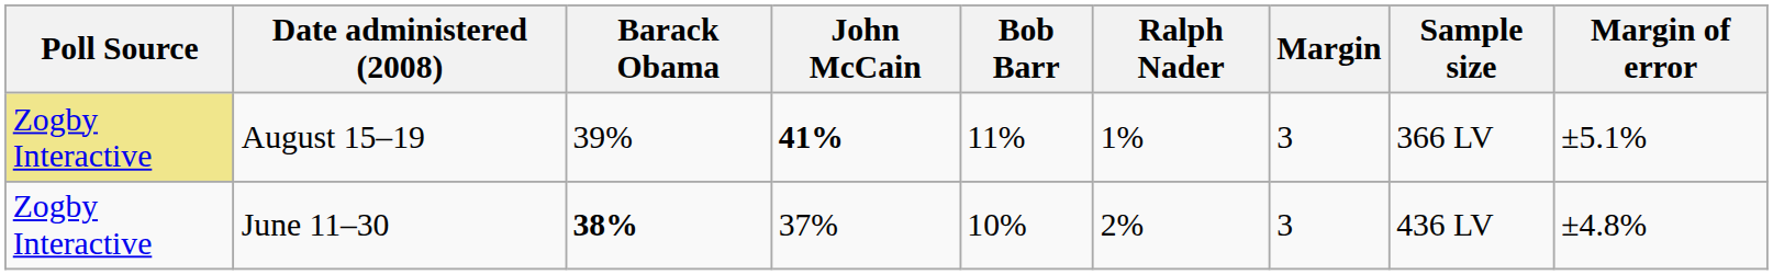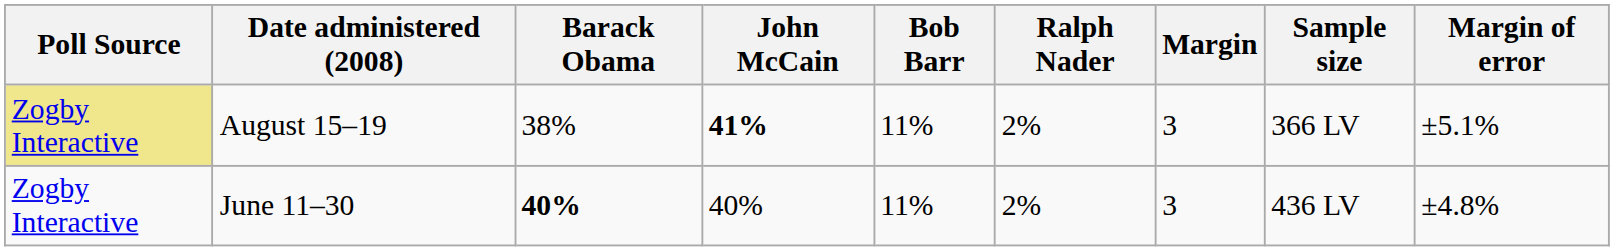 <table class="wikitable collapsible">
 <tr>
 <th>Poll Source</th>
 <th>Date administered (2008)</th>
 <th>Barack Obama</th>
 <th>John McCain</th>
 <th>Bob Barr</th>
 <th>Ralph Nader</th>
 <th>Margin</th>
 <th>Sample size</th>
 <th>Margin of error</th>
 </tr>
 <tr>
 <td style="background: khaki;"><a href='#'>Zogby Interactive</a></td>
 <td>August 15–19</td>
-<td>39%</td>
+<td>38%</td>
 <td><strong>41%</strong></td>
 <td>11%</td>
-<td>1%</td>
+<td>2%</td>
 <td>3</td>
 <td>366 LV</td>
 <td>±5.1%</td>
 </tr>
 <tr>
 <td><a href='#'>Zogby Interactive</a></td>
 <td>June 11–30</td>
-<td><strong>38%</strong></td>
-<td>37%</td>
-<td>10%</td>
+<td><strong>40%</strong></td>
+<td>40%</td>
+<td>11%</td>
 <td>2%</td>
 <td>3</td>
 <td>436 LV</td>
 <td>±4.8%</td>
 </tr>
 </table>
